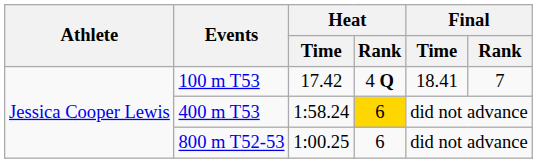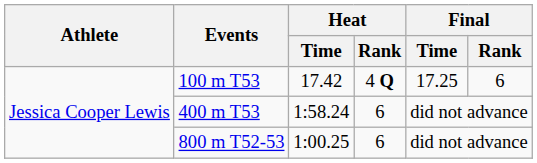 <table class=wikitable style="font-size:90%">
 <tr>
 <th rowspan="2">Athlete</th>
 <th rowspan="2">Events</th>
 <th colspan="2">Heat</th>
 <th colspan="2">Final</th>
 </tr>
 <tr>
 <th>Time</th>
 <th>Rank</th>
 <th>Time</th>
 <th>Rank</th>
 </tr>
 <tr align=center>
 <td align=left rowspan=3><a href='#'>Jessica Cooper Lewis</a></td>
 <td align=left><a href='#'>100 m T53</a></td>
 <td>17.42</td>
 <td>4 <strong>Q</strong></td>
-<td>18.41</td>
-<td>7</td>
+<td>17.25</td>
+<td>6</td>
 </tr>
 <tr align=center>
 <td align=left><a href='#'>400 m T53</a></td>
 <td>1:58.24</td>
-<td style="background: gold;">6</td>
+<td>6</td>
 <td colspan=2>did not advance</td>
 </tr>
 <tr align=center>
 <td align=left><a href='#'>800 m T52-53</a></td>
 <td>1:00.25</td>
 <td>6</td>
 <td colspan=2>did not advance</td>
 </tr>
 </table>
